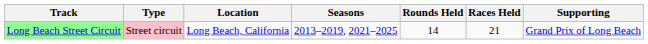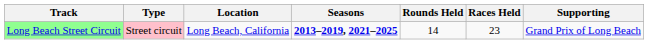 <table class="wikitable sortable" style="text-align:center;">
 <tr>
 <th scope=col>Track</th>
 <th scope=col>Type</th>
 <th scope=col>Location</th>
 <th scope=col>Seasons</th>
 <th scope=col>Rounds Held</th>
 <th scope=col>Races Held</th>
 <th scope=col>Supporting</th>
 </tr>
 <tr>
 <td style="background:#90ff90;"><a href='#'>Long Beach Street Circuit</a></td>
 <td style="background: pink;">Street circuit</td>
 <td><a href='#'>Long Beach, California</a></td>
-<td><a href='#'>2013</a>–<a href='#'>2019</a>, <a href='#'>2021</a>–<a href='#'>2025</a></td>
+<td><strong><a href='#'>2013</a>–<a href='#'>2019</a>, <a href='#'>2021</a>–<a href='#'>2025</a></strong></td>
 <td>14</td>
-<td>21</td>
+<td>23</td>
 <td><a href='#'>Grand Prix of Long Beach</a></td>
 </tr>
 </table>
